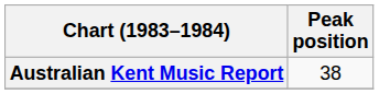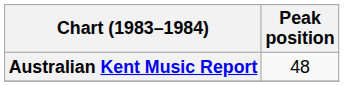 <table class="wikitable sortable plainrowheaders">
 <tr>
 <th>Chart (1983–1984)</th>
 <th>Peak<br>position</th>
 </tr>
 <tr>
 <th scope="row">Australian <a href='#'>Kent Music Report</a></th>
-<td style="text-align:center;">38</td>
+<td style="text-align:center;">48</td>
 </tr>
 <tr>
 </tr>
 </table>
